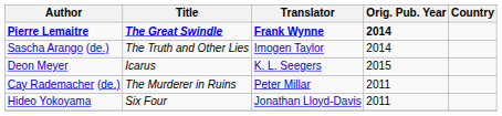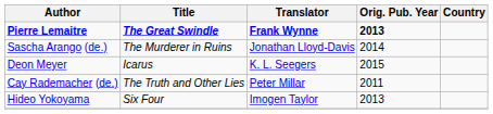 <table class="wikitable">
 <tr>
 <th>Author</th>
 <th>Title</th>
 <th>Translator</th>
 <th>Orig. Pub. Year</th>
 <th>Country</th>
 </tr>
 <tr>
 <td><strong><a href='#'>Pierre Lemaitre</a></strong></td>
 <td><strong><em><a href='#'>The Great Swindle</a></em></strong></td>
 <td><strong><a href='#'>Frank Wynne</a></strong></td>
-<td><strong>2014</strong></td>
+<td><strong>2013</strong></td>
 <td></td>
 </tr>
 <tr>
 <td><a href='#'>Sascha Arango</a> <a href='#'>(de.)</a></td>
-<td><em>The Truth and Other Lies</em></td>
-<td><a href='#'>Imogen Taylor</a></td>
+<td><em>The Murderer in Ruins</em></td>
+<td><a href='#'>Jonathan Lloyd-Davis</a></td>
 <td>2014</td>
 <td></td>
 </tr>
 <tr>
 <td><a href='#'>Deon Meyer</a></td>
 <td><em>Icarus</em></td>
 <td><a href='#'>K. L. Seegers</a></td>
 <td>2015</td>
 <td></td>
 </tr>
 <tr>
 <td><a href='#'>Cay Rademacher</a> <a href='#'>(de.)</a></td>
-<td><em>The Murderer in Ruins</em></td>
+<td><em>The Truth and Other Lies</em></td>
 <td><a href='#'>Peter Millar</a></td>
 <td>2011</td>
 <td></td>
 </tr>
 <tr>
 <td><a href='#'>Hideo Yokoyama</a></td>
 <td><em>Six Four</em></td>
-<td><a href='#'>Jonathan Lloyd-Davis</a></td>
-<td>2011</td>
+<td><a href='#'>Imogen Taylor</a></td>
+<td>2013</td>
 <td></td>
 </tr>
 <tr>
 </tr>
 </table>
